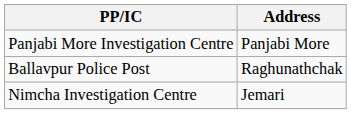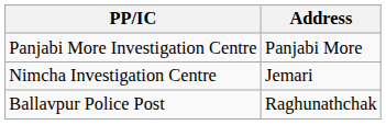 <table class="wikitable sortable">
 <tr>
 <th>PP/IC</th>
 <th>Address</th>
 </tr>
 <tr>
 <td>Panjabi More Investigation Centre</td>
 <td>Panjabi More</td>
 </tr>
 <tr>
+<td>Nimcha Investigation Centre</td>
+<td>Jemari</td>
+</tr>
+<tr>
 <td>Ballavpur Police Post</td>
 <td>Raghunathchak</td>
 </tr>
 <tr>
-<td>Nimcha Investigation Centre</td>
-<td>Jemari</td>
-</tr>
-<tr>
 </tr>
 </table>
